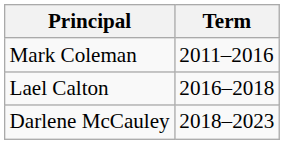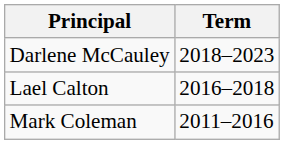 <table class="wikitable">
 <tr>
 <th>Principal</th>
 <th>Term</th>
 </tr>
 <tr>
-<td>Mark Coleman</td>
-<td>2011–2016</td>
+<td>Darlene McCauley</td>
+<td>2018–2023</td>
 </tr>
 <tr>
 <td>Lael Calton</td>
 <td>2016–2018</td>
 </tr>
 <tr>
-<td>Darlene McCauley</td>
-<td>2018–2023</td>
+<td>Mark Coleman</td>
+<td>2011–2016</td>
 </tr>
 </table>
